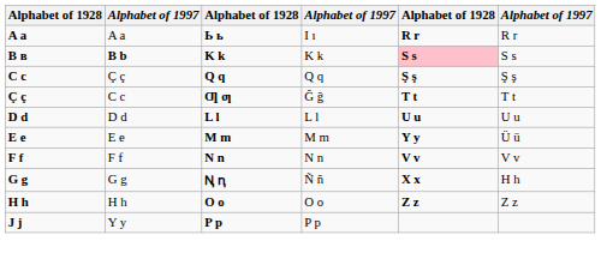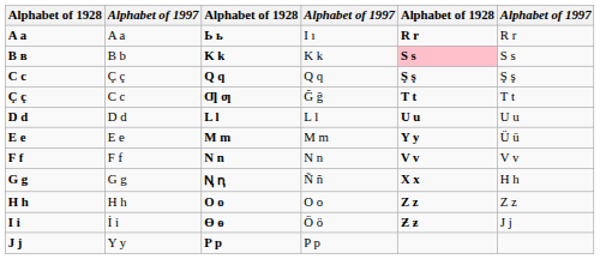 <table class="wikitable">
 <tr>
 <th><strong>Alphabet of 1928</strong></th>
 <th><strong><em>Alphabet of 1997</em></strong></th>
 <th><strong>Alphabet of 1928</strong></th>
 <th><strong><em>Alphabet of 1997</em></strong></th>
 <th><strong>Alphabet of 1928</strong></th>
 <th><strong><em>Alphabet of 1997</em></strong></th>
 </tr>
 <tr>
 <td><strong>A a</strong></td>
 <td>A a</td>
 <td><strong>Ь ь</strong></td>
 <td>I ı</td>
 <td><strong>R r</strong></td>
 <td>R r</td>
 </tr>
 <tr>
 <td><strong>B ʙ</strong></td>
-<td><strong>B b</strong></td>
+<td>B b</td>
 <td><strong>K k</strong></td>
 <td>K k</td>
 <td style="background: pink;"><strong>S s</strong></td>
 <td>S s</td>
 </tr>
 <tr>
 <td><strong>C c</strong></td>
 <td>Ç ç</td>
 <td><strong>Q q</strong></td>
 <td>Q q</td>
 <td><strong>Ş ş</strong></td>
 <td>Ş ş</td>
 </tr>
 <tr>
 <td><strong>Ç ç</strong></td>
 <td>C c</td>
 <td><strong>Ƣ ƣ</strong></td>
 <td>Ğ ğ</td>
 <td><strong>T t</strong></td>
 <td>T t</td>
 </tr>
 <tr>
 <td><strong>D d</strong></td>
 <td>D d</td>
 <td><strong>L l</strong></td>
 <td>L l</td>
 <td><strong>U u</strong></td>
 <td>U u</td>
 </tr>
 <tr>
 <td><strong>E e</strong></td>
 <td>E e</td>
 <td><strong>M m</strong></td>
 <td>M m</td>
 <td><strong>Y y</strong></td>
 <td>Ü ü</td>
 </tr>
 <tr>
 <td><strong>F f</strong></td>
 <td>F f</td>
 <td><strong>N n</strong></td>
 <td>N n</td>
 <td><strong>V v</strong></td>
 <td>V v</td>
 </tr>
 <tr>
 <td><strong>G g</strong></td>
 <td>G g</td>
 <td><strong>Ꞑ ꞑ</strong></td>
 <td>Ñ ñ</td>
 <td><strong>X x</strong></td>
 <td>H h</td>
 </tr>
 <tr>
 <td><strong>H h</strong></td>
 <td>H h</td>
 <td><strong>O o</strong></td>
 <td>O o</td>
 <td><strong>Z z</strong></td>
 <td>Z z</td>
 </tr>
 <tr>
+<td><strong>I i</strong></td>
+<td>İ i</td>
+<td><strong>Ɵ ɵ</strong></td>
+<td>Ö ö</td>
+<td><strong>Ƶ ƶ</strong></td>
+<td>J j</td>
+</tr>
+<tr>
 <td><strong>J j</strong></td>
 <td>Y y</td>
 <td><strong>P p</strong></td>
 <td>P p</td>
 <td></td>
 <td></td>
 </tr>
 </table>
